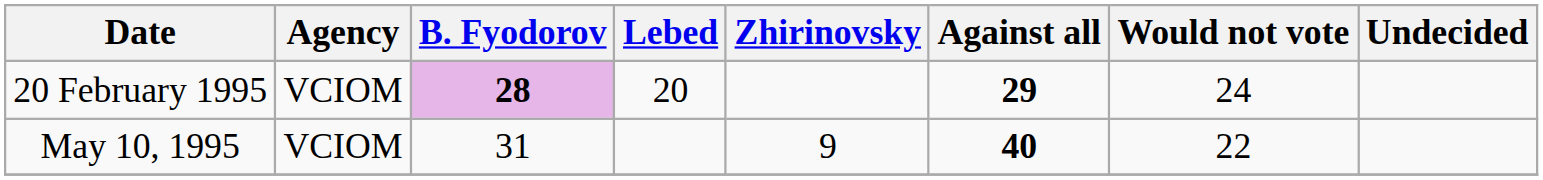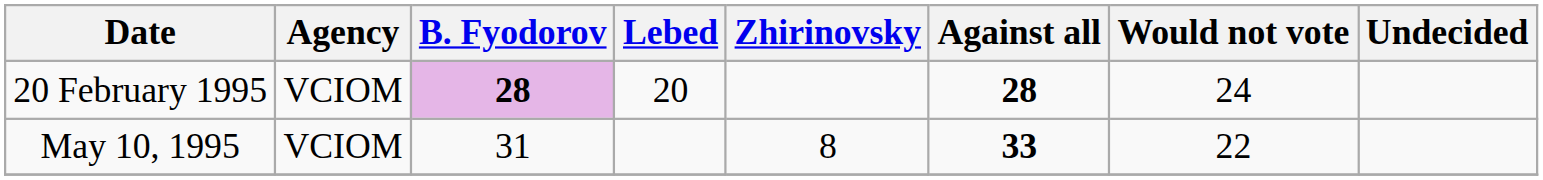 <table class=wikitable style=text-align:center>
 <tr>
 <th>Date</th>
 <th>Agency</th>
 <th><a href='#'>B. Fyodorov</a></th>
 <th><a href='#'>Lebed</a></th>
 <th><a href='#'>Zhirinovsky</a></th>
 <th>Against all</th>
 <th>Would not vote</th>
 <th>Undecided</th>
 </tr>
 <tr>
 <td>20 February 1995</td>
 <td>VCIOM</td>
 <td style="background:#e5b6e7"><strong>28</strong></td>
 <td>20</td>
 <td></td>
-<td><strong>29</strong></td>
+<td><strong>28</strong></td>
 <td>24</td>
 <td></td>
 </tr>
 <tr>
 <td>May 10, 1995</td>
 <td>VCIOM</td>
 <td>31</td>
 <td></td>
-<td>9</td>
-<td><strong>40</strong></td>
+<td>8</td>
+<td><strong>33</strong></td>
 <td>22</td>
 <td></td>
 </tr>
 <tr>
 </tr>
 </table>
